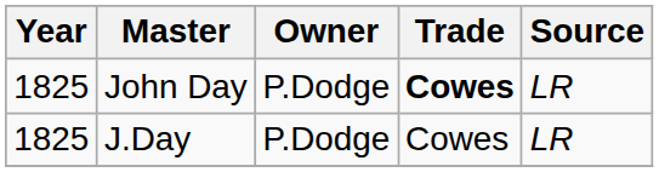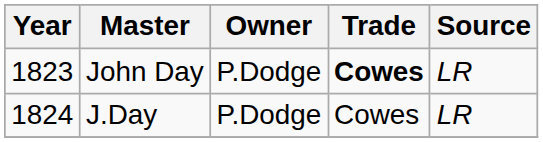 <table class=" wikitable">
 <tr>
 <th>Year</th>
 <th>Master</th>
 <th>Owner</th>
 <th>Trade</th>
 <th>Source</th>
 </tr>
 <tr>
-<td>1825</td>
+<td>1823</td>
 <td>John Day</td>
 <td>P.Dodge</td>
 <td><strong>Cowes</strong></td>
 <td><em>LR</em></td>
 </tr>
 <tr>
-<td>1825</td>
+<td>1824</td>
 <td>J.Day</td>
 <td>P.Dodge</td>
 <td>Cowes</td>
 <td><em>LR</em></td>
 </tr>
 <tr>
 </tr>
 </table>
